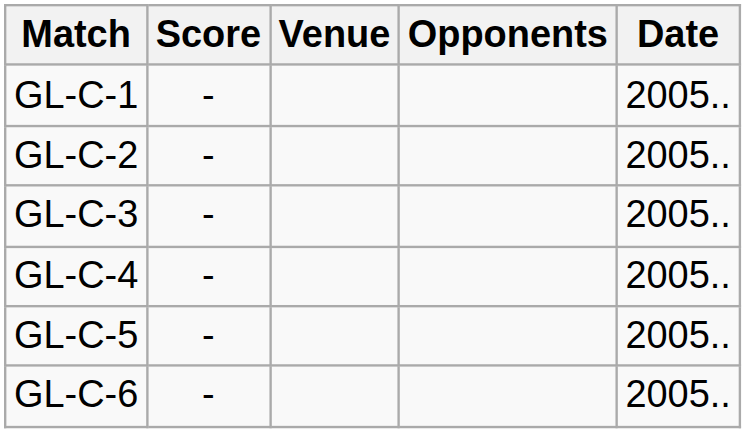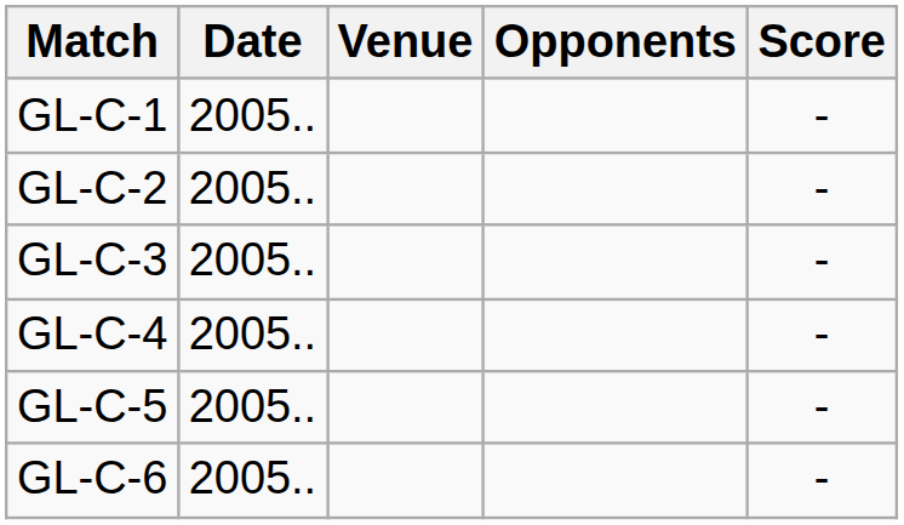 <table class="wikitable" style="text-align:center;">
 <tr>
 <th>Match</th>
-<th>Score</th>
+<th>Date</th>
 <th>Venue</th>
 <th>Opponents</th>
-<th>Date</th>
+<th>Score</th>
 </tr>
 <tr>
 <td>GL-C-1</td>
-<td>-</td>
+<td>2005..</td>
 <td></td>
 <td></td>
-<td>2005..</td>
+<td>-</td>
 </tr>
 <tr>
 <td>GL-C-2</td>
-<td>-</td>
+<td>2005..</td>
 <td></td>
 <td></td>
-<td>2005..</td>
+<td>-</td>
 </tr>
 <tr>
 <td>GL-C-3</td>
-<td>-</td>
+<td>2005..</td>
 <td></td>
 <td></td>
-<td>2005..</td>
+<td>-</td>
 </tr>
 <tr>
 <td>GL-C-4</td>
-<td>-</td>
+<td>2005..</td>
 <td></td>
 <td></td>
-<td>2005..</td>
+<td>-</td>
 </tr>
 <tr>
 <td>GL-C-5</td>
-<td>-</td>
+<td>2005..</td>
 <td></td>
 <td></td>
-<td>2005..</td>
+<td>-</td>
 </tr>
 <tr>
 <td>GL-C-6</td>
-<td>-</td>
+<td>2005..</td>
 <td></td>
 <td></td>
-<td>2005..</td>
+<td>-</td>
 </tr>
 </table>
